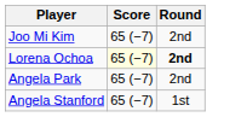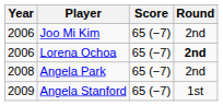 <table class="wikitable">
 <tr>
+<th>Year</th>
 <th>Player</th>
 <th>Score</th>
 <th>Round</th>
 </tr>
 <tr>
+<td>2006</td>
 <td><a href='#'>Joo Mi Kim</a></td>
 <td>65 (−7)</td>
 <td align=center>2nd</td>
 </tr>
 <tr>
+<td>2006</td>
 <td><a href='#'>Lorena Ochoa</a></td>
-<td style="background: lightyellow;">65 (−7)</td>
+<td>65 (−7)</td>
 <td align=center><strong>2nd</strong></td>
 </tr>
 <tr>
+<td>2008</td>
 <td><a href='#'>Angela Park</a></td>
 <td>65 (−7)</td>
 <td align=center>2nd</td>
 </tr>
 <tr>
+<td>2009</td>
 <td><a href='#'>Angela Stanford</a></td>
 <td>65 (−7)</td>
 <td align=center>1st</td>
 </tr>
 </table>
